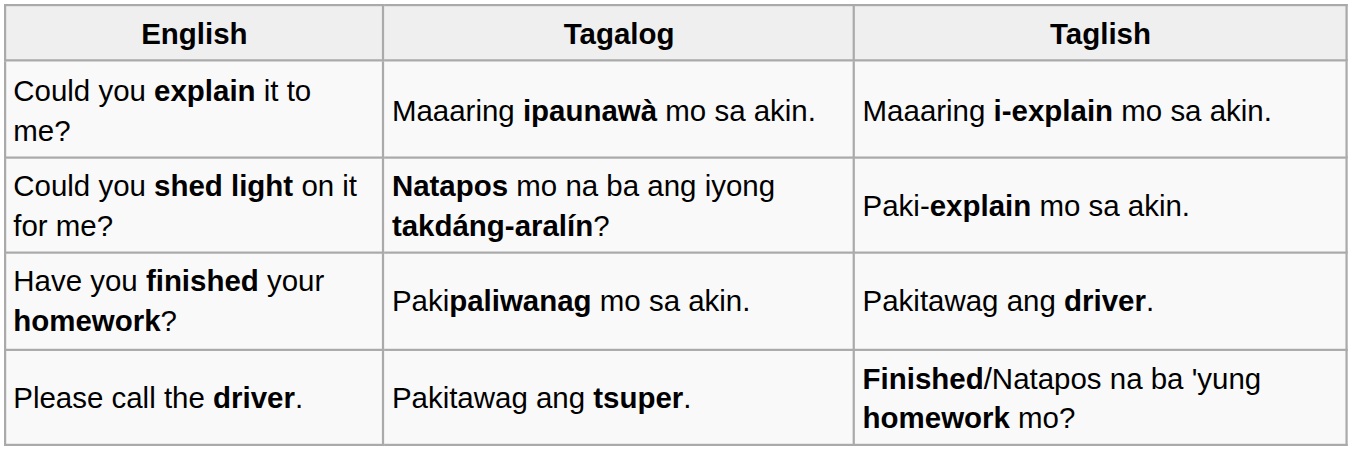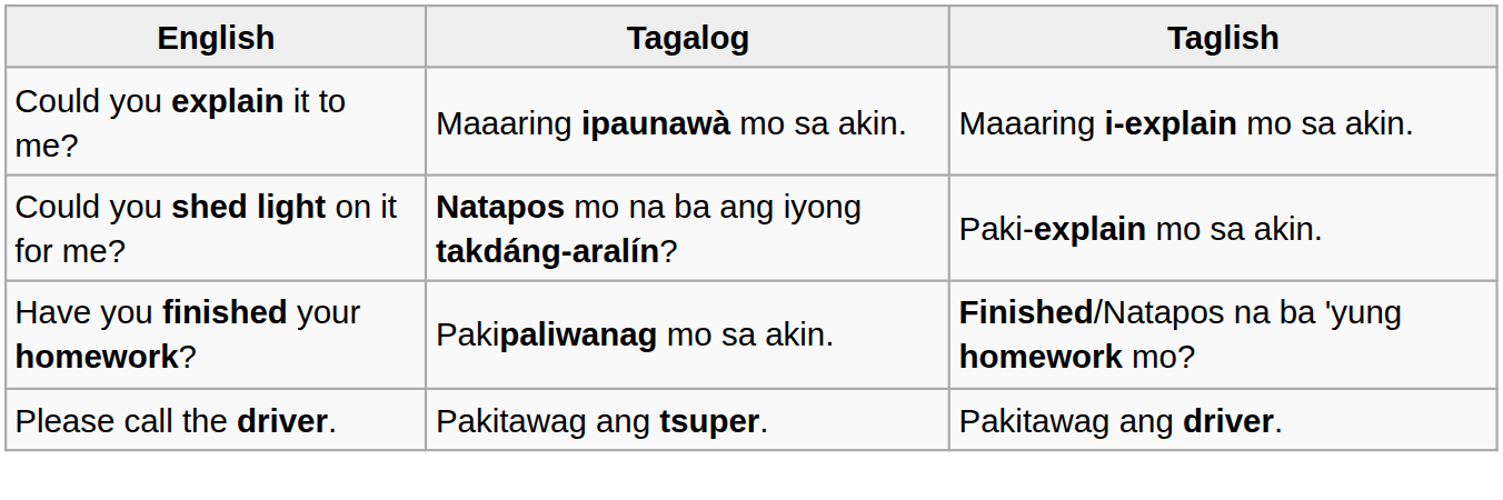 <table class="wikitable">
 <tr>
 <th style="background:#efefef;"><small>English</small></th>
 <th style="background:#efefef;"><small>Tagalog</small></th>
 <th style="background:#efefef;"><small>Taglish</small></th>
 </tr>
 <tr>
 <td><small>Could you <strong>explain</strong> it to me?</small></td>
 <td><small>Maaaring <strong>ipaunawà</strong> mo sa akin.</small></td>
 <td><small>Maaaring <strong>i-explain</strong> mo sa akin.</small></td>
 </tr>
 <tr>
 <td><small>Could you <strong>shed light</strong> on it for me?</small></td>
 <td><small><strong>Natapos</strong> mo na ba ang iyong <strong>takdáng-aralín</strong>?</small></td>
 <td><small>Paki-<strong>explain</strong> mo sa akin.</small></td>
 </tr>
 <tr>
 <td><small>Have you <strong>finished</strong> your <strong>homework</strong>?</small></td>
 <td><small>Paki<strong>paliwanag</strong> mo sa akin.</small></td>
-<td><small>Pakitawag ang <strong>driver</strong>.</small></td>
+<td><small><strong>Finished</strong>/Natapos na ba 'yung <strong>homework</strong> mo?</small></td>
 </tr>
 <tr>
 <td><small>Please call the <strong>driver</strong>.</small></td>
 <td><small>Pakitawag ang <strong>tsuper</strong>.</small></td>
-<td><small><strong>Finished</strong>/Natapos na ba 'yung <strong>homework</strong> mo?</small></td>
+<td><small>Pakitawag ang <strong>driver</strong>.</small></td>
 </tr>
 </table>
